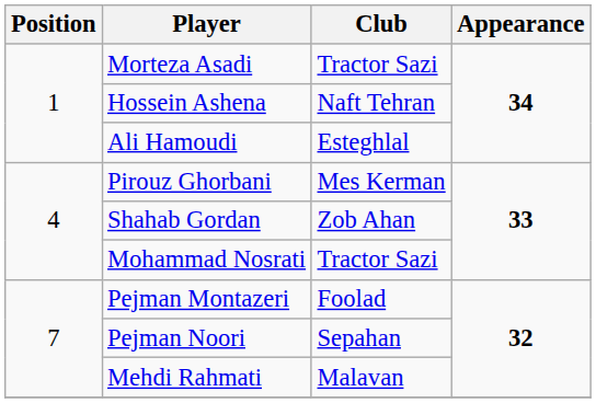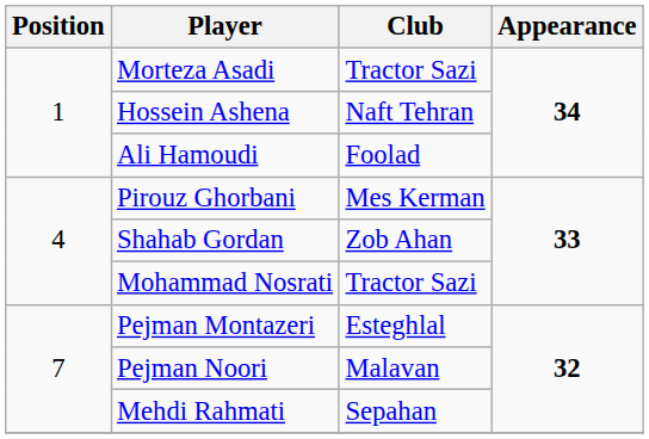 <table class="wikitable">
 <tr>
 <th width="50px">Position</th>
 <th>Player</th>
 <th>Club</th>
 <th width="50px">Appearance</th>
 </tr>
 <tr>
 <td rowspan=3 align="center">1</td>
 <td> <a href='#'>Morteza Asadi</a></td>
 <td><a href='#'>Tractor Sazi</a></td>
 <td rowspan=3 align=center><strong>34</strong></td>
 </tr>
 <tr>
 <td> <a href='#'>Hossein Ashena</a></td>
 <td><a href='#'>Naft Tehran</a></td>
 </tr>
 <tr>
 <td> <a href='#'>Ali Hamoudi</a></td>
-<td><a href='#'>Esteghlal</a></td>
+<td><a href='#'>Foolad</a></td>
 </tr>
 <tr>
 <td rowspan=3 align="center">4</td>
 <td> <a href='#'>Pirouz Ghorbani</a></td>
 <td><a href='#'>Mes Kerman</a></td>
 <td rowspan=3 align=center><strong>33</strong></td>
 </tr>
 <tr>
 <td> <a href='#'>Shahab Gordan</a></td>
 <td><a href='#'>Zob Ahan</a></td>
 </tr>
 <tr>
 <td> <a href='#'>Mohammad Nosrati</a></td>
 <td><a href='#'>Tractor Sazi</a></td>
 </tr>
 <tr>
 <td rowspan=3 align="center">7</td>
 <td> <a href='#'>Pejman Montazeri</a></td>
-<td><a href='#'>Foolad</a></td>
+<td><a href='#'>Esteghlal</a></td>
 <td rowspan=3 align=center><strong>32</strong></td>
 </tr>
 <tr>
 <td> <a href='#'>Pejman Noori</a></td>
-<td><a href='#'>Sepahan</a></td>
+<td><a href='#'>Malavan</a></td>
 </tr>
 <tr>
 <td> <a href='#'>Mehdi Rahmati</a></td>
-<td><a href='#'>Malavan</a></td>
+<td><a href='#'>Sepahan</a></td>
 </tr>
 <tr>
 </tr>
 </table>
